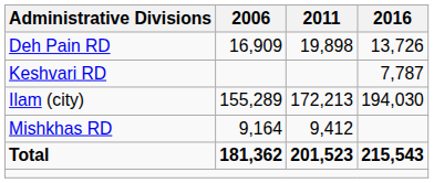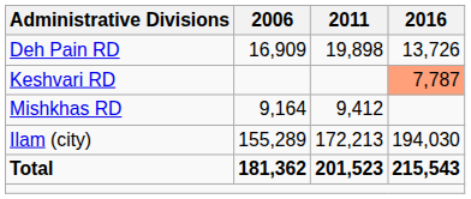 <table class="wikitable">
 <tr>
 <th>Administrative Divisions</th>
 <th>2006</th>
 <th>2011</th>
 <th>2016</th>
 </tr>
 <tr>
 <td><a href='#'>Deh Pain RD</a></td>
 <td style="text-align: right;">16,909</td>
 <td style="text-align: right;">19,898</td>
 <td style="text-align: right;">13,726</td>
 </tr>
 <tr>
 <td><a href='#'>Keshvari RD</a></td>
 <td style="text-align: right;"></td>
 <td style="text-align: right;"></td>
-<td style="text-align: right;">7,787</td>
+<td style="background: lightsalmon; text-align: right;">7,787</td>
+</tr>
+<tr>
+<td><a href='#'>Mishkhas RD</a></td>
+<td style="text-align: right;">9,164</td>
+<td style="text-align: right;">9,412</td>
+<td style="text-align: right;"></td>
 </tr>
 <tr>
 <td><a href='#'>Ilam</a> (city)</td>
 <td style="text-align: right;">155,289</td>
 <td style="text-align: right;">172,213</td>
 <td style="text-align: right;">194,030</td>
-</tr>
-<tr>
-<td><a href='#'>Mishkhas RD</a></td>
-<td style="text-align: right;">9,164</td>
-<td style="text-align: right;">9,412</td>
-<td style="text-align: right;"></td>
 </tr>
 <tr>
 <td><strong>Total</strong></td>
 <td style="text-align: right;"><strong>181,362</strong></td>
 <td style="text-align: right;"><strong>201,523</strong></td>
 <td style="text-align: right;"><strong>215,543</strong></td>
 </tr>
 <tr>
 <td colspan=4></td>
 </tr>
 </table>
